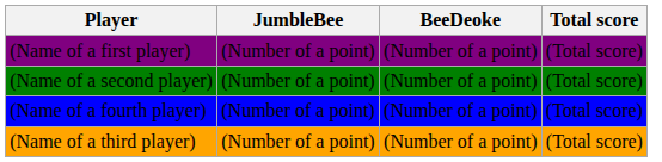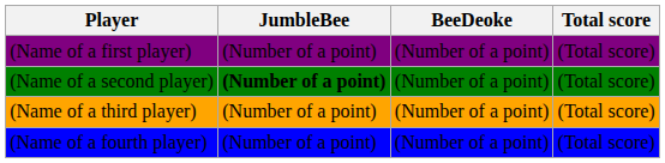 <table class="wikitable">
 <tr>
 <th>Player</th>
 <th>JumbleBee</th>
 <th>BeeDeoke</th>
 <th>Total score</th>
 </tr>
 <tr>
 <td style="background:purple;">(Name of a first player)</td>
 <td style="background:purple;">(Number of a point)</td>
 <td style="background:purple;">(Number of a point)</td>
 <td style="background:purple;">(Total score)</td>
 </tr>
 <tr>
 <td style="background:green;">(Name of a second player)</td>
-<td style="background:green;">(Number of a point)</td>
+<td style="background:green;"><strong>(Number of a point)</strong></td>
 <td style="background:green;">(Number of a point)</td>
 <td style="background:green;">(Total score)</td>
+</tr>
+<tr>
+<td style="background:orange;">(Name of a third player)</td>
+<td style="background:orange;">(Number of a point)</td>
+<td style="background:orange;">(Number of a point)</td>
+<td style="background:orange;">(Total score)</td>
 </tr>
 <tr>
 <td style="background:blue;">(Name of a fourth player)</td>
 <td style="background:blue;">(Number of a point)</td>
 <td style="background:blue;">(Number of a point)</td>
 <td style="background:blue;">(Total score)</td>
 </tr>
-<tr>
-<td style="background:orange;">(Name of a third player)</td>
-<td style="background:orange;">(Number of a point)</td>
-<td style="background:orange;">(Number of a point)</td>
-<td style="background:orange;">(Total score)</td>
-</tr>
 </table>
